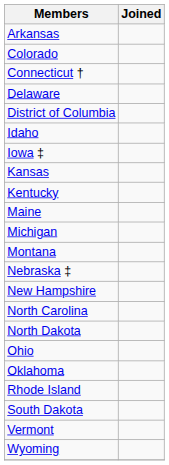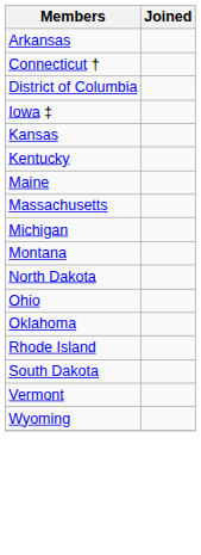 <table class="wikitable sortable">
 <tr>
 <th>Members</th>
 <th>Joined</th>
 </tr>
 <tr>
 <td><a href='#'>Arkansas</a></td>
 <td></td>
 </tr>
 <tr>
-<td><a href='#'>Colorado</a></td>
-<td></td>
-</tr>
-<tr>
 <td><a href='#'>Connecticut</a> †</td>
 <td></td>
 </tr>
 <tr>
-<td><a href='#'>Delaware</a></td>
-<td></td>
-</tr>
-<tr>
 <td><a href='#'>District of Columbia</a></td>
-<td></td>
-</tr>
-<tr>
-<td><a href='#'>Idaho</a></td>
 <td></td>
 </tr>
 <tr>
 <td><a href='#'>Iowa</a> ‡</td>
 <td></td>
 </tr>
 <tr>
 <td><a href='#'>Kansas</a></td>
 <td></td>
 </tr>
 <tr>
 <td><a href='#'>Kentucky</a></td>
 <td></td>
 </tr>
 <tr>
 <td><a href='#'>Maine</a></td>
 <td></td>
 </tr>
 <tr>
+<td><a href='#'>Massachusetts</a></td>
+<td></td>
+</tr>
+<tr>
 <td><a href='#'>Michigan</a></td>
 <td></td>
 </tr>
 <tr>
 <td><a href='#'>Montana</a></td>
-<td></td>
-</tr>
-<tr>
-<td><a href='#'>Nebraska</a> ‡</td>
-<td></td>
-</tr>
-<tr>
-<td><a href='#'>New Hampshire</a></td>
-<td></td>
-</tr>
-<tr>
-<td><a href='#'>North Carolina</a></td>
 <td></td>
 </tr>
 <tr>
 <td><a href='#'>North Dakota</a></td>
 <td></td>
 </tr>
 <tr>
 <td><a href='#'>Ohio</a></td>
 <td></td>
 </tr>
 <tr>
 <td><a href='#'>Oklahoma</a></td>
 <td></td>
 </tr>
 <tr>
 <td><a href='#'>Rhode Island</a></td>
 <td></td>
 </tr>
 <tr>
 <td><a href='#'>South Dakota</a></td>
 <td></td>
 </tr>
 <tr>
 <td><a href='#'>Vermont</a></td>
 <td></td>
 </tr>
 <tr>
 <td><a href='#'>Wyoming</a></td>
 <td></td>
 </tr>
 <tr>
 </tr>
 </table>
